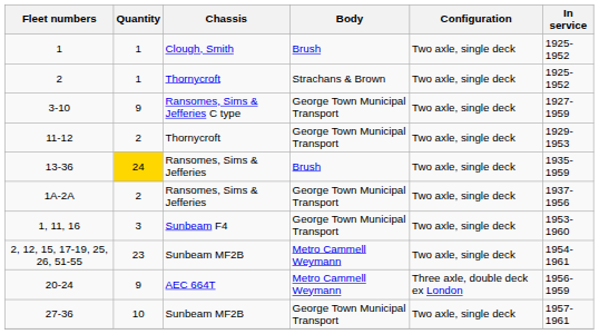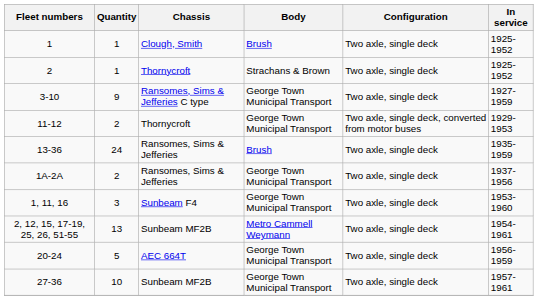 <table class="wikitable sortable">
 <tr style="background:#E0E0E0;">
 <th>Fleet numbers</th>
 <th>Quantity</th>
 <th>Chassis</th>
 <th>Body</th>
 <th>Configuration</th>
 <th>In service</th>
 </tr>
 <tr>
 <td align=center>1</td>
 <td align=center>1</td>
 <td><a href='#'>Clough, Smith</a></td>
 <td><a href='#'>Brush</a></td>
 <td>Two axle, single deck</td>
 <td>1925-1952</td>
 </tr>
 <tr>
 <td align=center>2</td>
 <td align=center>1</td>
 <td><a href='#'>Thornycroft</a></td>
 <td>Strachans & Brown</td>
 <td>Two axle, single deck</td>
 <td>1925-1952</td>
 </tr>
 <tr>
 <td align=center>3-10</td>
 <td align=center>9</td>
 <td><a href='#'>Ransomes, Sims & Jefferies</a> C type</td>
 <td>George Town Municipal Transport</td>
 <td>Two axle, single deck</td>
 <td>1927-1959</td>
 </tr>
 <tr>
 <td align=center>11-12</td>
 <td align=center>2</td>
 <td>Thornycroft</td>
 <td>George Town Municipal Transport</td>
-<td>Two axle, single deck</td>
+<td>Two axle, single deck, converted from motor buses</td>
 <td>1929-1953</td>
 </tr>
 <tr>
 <td align=center>13-36</td>
-<td align=center style="background: gold;">24</td>
+<td align=center>24</td>
 <td>Ransomes, Sims & Jefferies</td>
 <td><a href='#'>Brush</a></td>
 <td>Two axle, single deck</td>
 <td>1935-1959</td>
 </tr>
 <tr>
 <td align=center>1A-2A</td>
 <td align=center>2</td>
 <td>Ransomes, Sims & Jefferies</td>
 <td>George Town Municipal Transport</td>
 <td>Two axle, single deck</td>
 <td>1937-1956</td>
 </tr>
 <tr>
 <td align=center>1, 11, 16</td>
 <td align=center>3</td>
 <td><a href='#'>Sunbeam</a> F4</td>
 <td>George Town Municipal Transport</td>
 <td>Two axle, single deck</td>
 <td>1953-1960</td>
 </tr>
 <tr>
 <td align=center>2, 12, 15, 17-19, 25, 26, 51-55</td>
-<td align=center>23</td>
+<td align=center>13</td>
 <td>Sunbeam MF2B</td>
 <td><a href='#'>Metro Cammell Weymann</a></td>
 <td>Two axle, single deck</td>
 <td>1954-1961</td>
 </tr>
 <tr>
 <td align=center>20-24</td>
-<td align=center>9</td>
+<td align=center>5</td>
 <td><a href='#'>AEC 664T</a></td>
-<td><a href='#'>Metro Cammell Weymann</a></td>
-<td>Three axle, double deck ex <a href='#'>London</a></td>
+<td>George Town Municipal Transport</td>
+<td>Two axle, single deck</td>
 <td>1956-1959</td>
 </tr>
 <tr>
 <td align=center>27-36</td>
 <td align=center>10</td>
 <td>Sunbeam MF2B</td>
 <td>George Town Municipal Transport</td>
 <td>Two axle, single deck</td>
 <td>1957-1961</td>
 </tr>
 <tr>
 </tr>
 </table>
